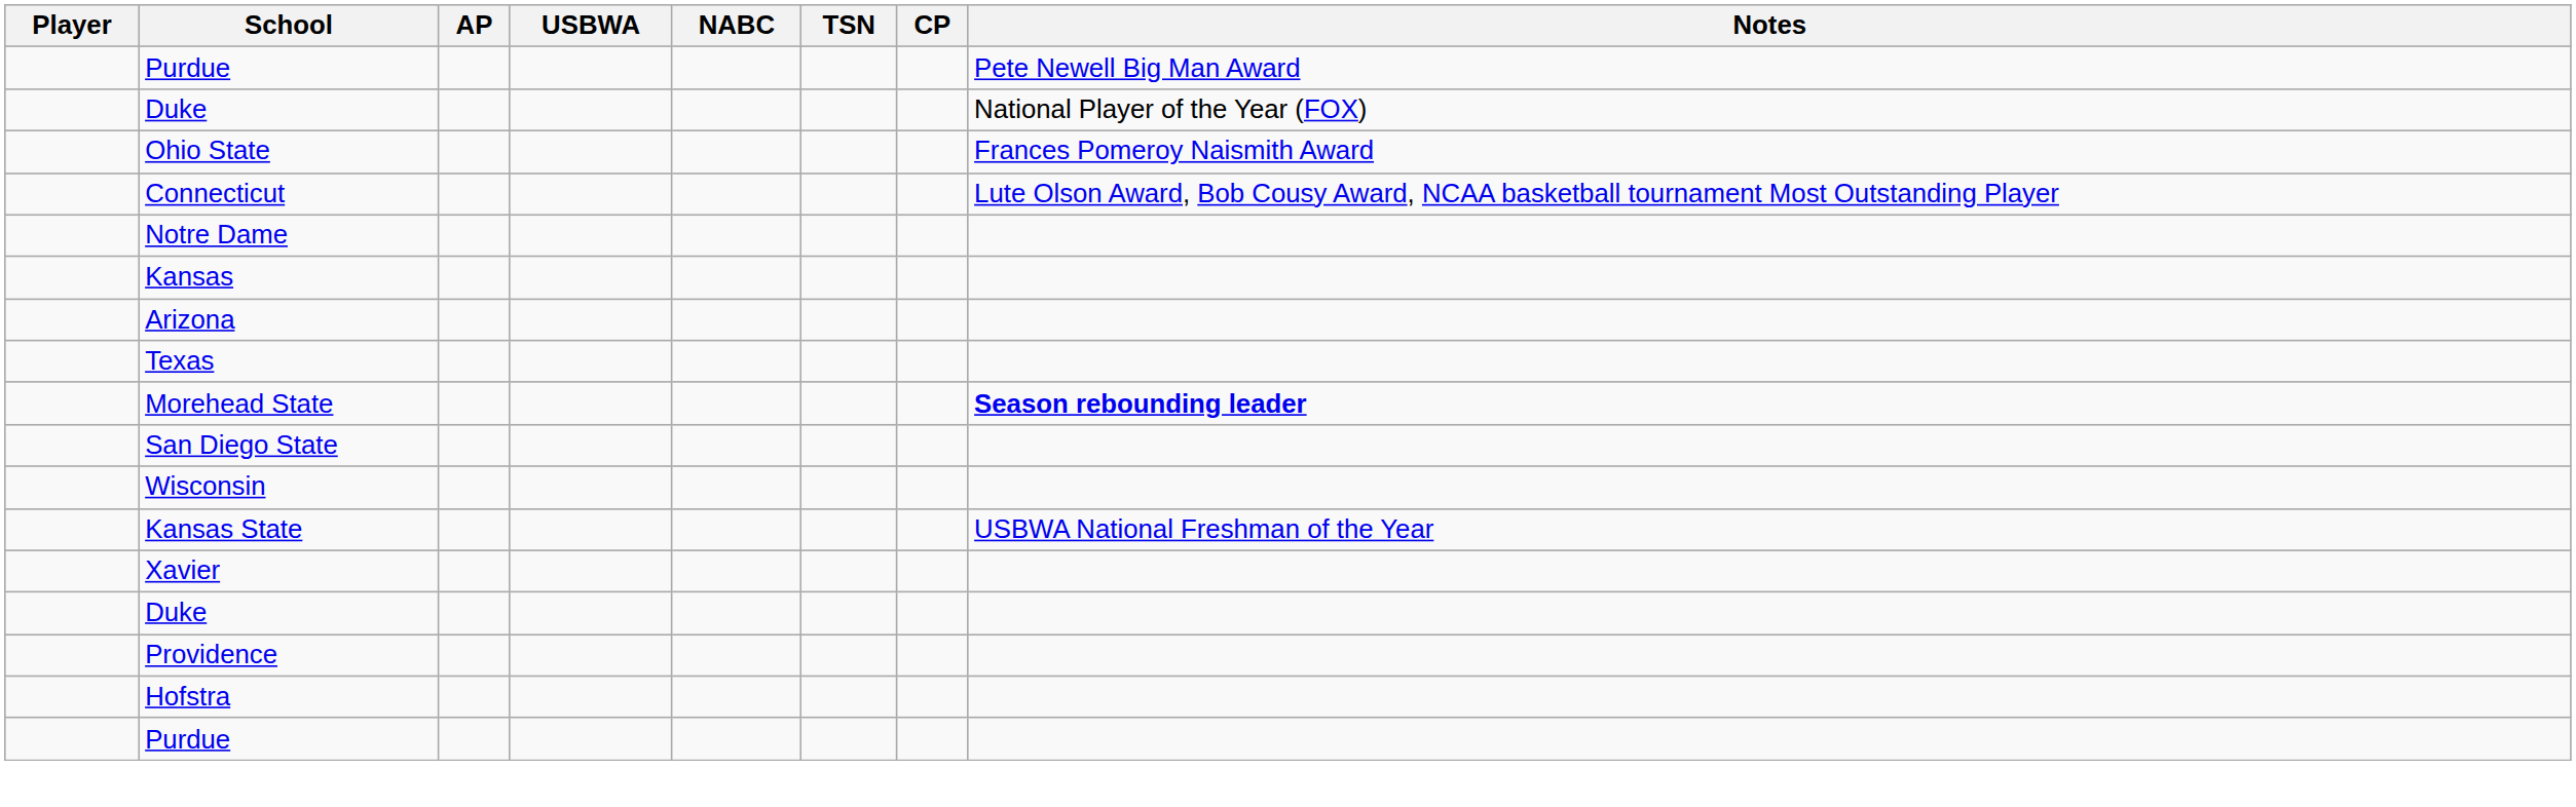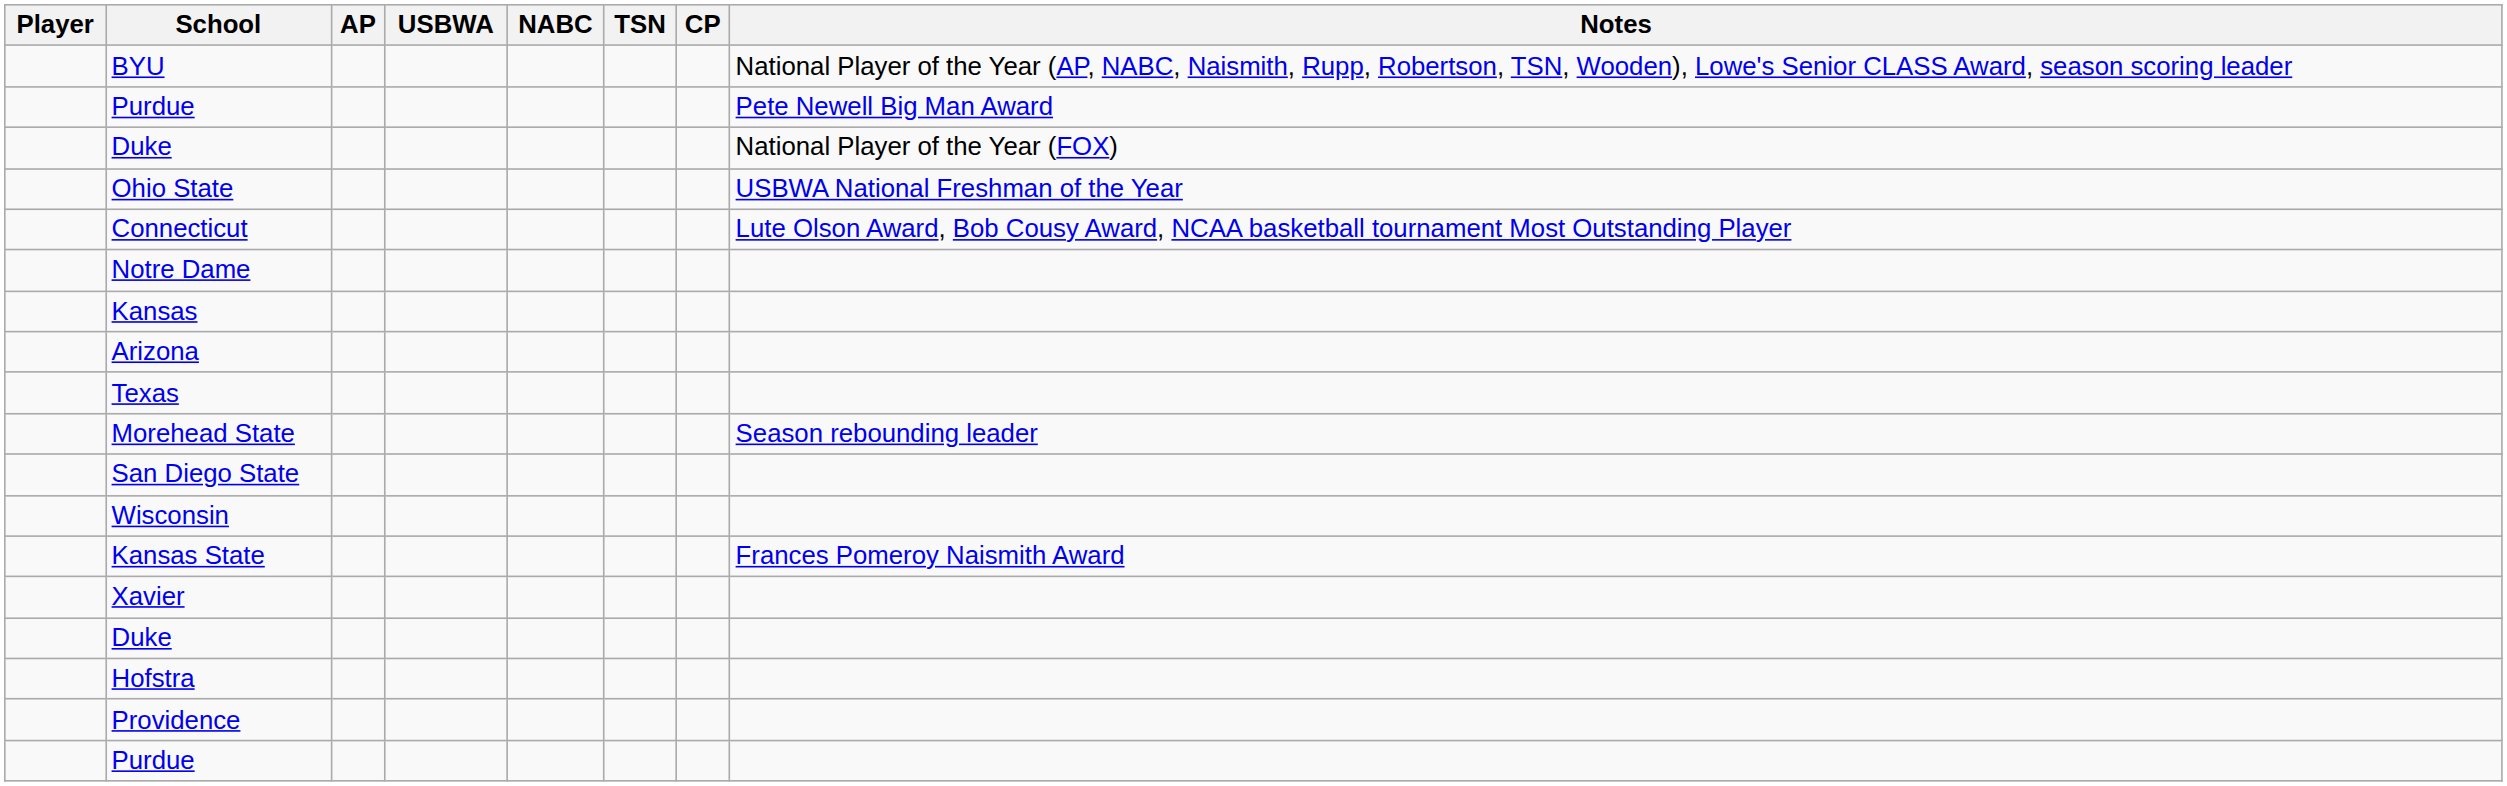 <table class="wikitable sortable" style="width:98%;">
 <tr>
 <th>Player</th>
 <th>School</th>
 <th>AP</th>
 <th>USBWA</th>
 <th>NABC</th>
 <th>TSN</th>
 <th>CP</th>
 <th class="unsortable">Notes</th>
+</tr>
+<tr>
+<td></td>
+<td><a href='#'>BYU</a></td>
+<td data-sort-value="01"></td>
+<td data-sort-value="01"></td>
+<td data-sort-value="01"></td>
+<td data-sort-value="01"></td>
+<td data-sort-value="01"></td>
+<td>National Player of the Year (<a href='#'>AP</a>, <a href='#'>NABC</a>, <a href='#'>Naismith</a>, <a href='#'>Rupp</a>, <a href='#'>Robertson</a>, <a href='#'>TSN</a>, <a href='#'>Wooden</a>), <a href='#'>Lowe's Senior CLASS Award</a>, <a href='#'>season scoring leader</a></td>
 </tr>
 <tr>
 <td></td>
 <td><a href='#'>Purdue</a></td>
 <td data-sort-value="01"></td>
 <td data-sort-value="01"></td>
 <td data-sort-value="01"></td>
 <td data-sort-value="01"></td>
 <td data-sort-value="01"></td>
 <td><a href='#'>Pete Newell Big Man Award</a></td>
 </tr>
 <tr>
 <td></td>
 <td><a href='#'>Duke</a></td>
 <td data-sort-value="01"></td>
 <td data-sort-value="01"></td>
 <td data-sort-value="01"></td>
 <td data-sort-value="01"></td>
 <td data-sort-value="01"></td>
 <td>National Player of the Year (<a href='#'>FOX</a>)</td>
 </tr>
 <tr>
 <td></td>
 <td><a href='#'>Ohio State</a></td>
 <td data-sort-value="01"></td>
 <td data-sort-value="01"></td>
 <td data-sort-value="01"></td>
 <td data-sort-value="01"></td>
 <td data-sort-value="01"></td>
-<td><a href='#'>Frances Pomeroy Naismith Award</a></td>
+<td><a href='#'>USBWA National Freshman of the Year</a></td>
 </tr>
 <tr>
 <td></td>
 <td><a href='#'>Connecticut</a></td>
 <td data-sort-value="01"></td>
 <td data-sort-value="01"></td>
 <td data-sort-value="01"></td>
 <td data-sort-value="01"></td>
 <td data-sort-value="01"></td>
 <td><a href='#'>Lute Olson Award</a>, <a href='#'>Bob Cousy Award</a>, <a href='#'>NCAA basketball tournament Most Outstanding Player</a></td>
 </tr>
 <tr>
 <td></td>
 <td><a href='#'>Notre Dame</a></td>
 <td data-sort-value="02"></td>
 <td data-sort-value="02"></td>
 <td data-sort-value="02"></td>
 <td data-sort-value="02"></td>
 <td data-sort-value="02"></td>
 <td></td>
 </tr>
 <tr>
 <td></td>
 <td><a href='#'>Kansas</a></td>
 <td data-sort-value="02"></td>
 <td data-sort-value="02"></td>
 <td data-sort-value="02"></td>
 <td data-sort-value="02"></td>
 <td data-sort-value="02"></td>
 <td></td>
 </tr>
 <tr>
 <td></td>
 <td><a href='#'>Arizona</a></td>
 <td data-sort-value="02"></td>
 <td data-sort-value="02"></td>
 <td data-sort-value="02"></td>
 <td data-sort-value="02"></td>
 <td data-sort-value="02"></td>
 <td></td>
 </tr>
 <tr>
 <td></td>
 <td><a href='#'>Texas</a></td>
 <td data-sort-value="03"></td>
 <td data-sort-value="02"></td>
 <td data-sort-value="02"></td>
 <td data-sort-value="03"></td>
 <td data-sort-value="03"></td>
 <td></td>
 </tr>
 <tr>
 <td></td>
 <td><a href='#'>Morehead State</a></td>
 <td data-sort-value="03"></td>
 <td data-sort-value="02"></td>
 <td data-sort-value="03"></td>
 <td data-sort-value="03"></td>
 <td data-sort-value="04"></td>
-<td><strong><a href='#'>Season rebounding leader</a></strong></td>
+<td><a href='#'>Season rebounding leader</a></td>
 </tr>
 <tr>
 <td></td>
 <td><a href='#'>San Diego State</a></td>
 <td data-sort-value="02"></td>
 <td data-sort-value="04"></td>
 <td data-sort-value="03"></td>
 <td data-sort-value="02"></td>
 <td data-sort-value="04"></td>
 <td></td>
 </tr>
 <tr>
 <td></td>
 <td><a href='#'>Wisconsin</a></td>
 <td data-sort-value="02"></td>
 <td data-sort-value="04"></td>
 <td data-sort-value="03"></td>
 <td data-sort-value="02"></td>
 <td data-sort-value="04"></td>
 <td></td>
 </tr>
 <tr>
 <td></td>
 <td><a href='#'>Kansas State</a></td>
 <td data-sort-value="03"></td>
 <td data-sort-value="04"></td>
 <td data-sort-value="03"></td>
 <td data-sort-value="03"></td>
 <td data-sort-value="05"></td>
-<td><a href='#'>USBWA National Freshman of the Year</a></td>
+<td><a href='#'>Frances Pomeroy Naismith Award</a></td>
 </tr>
 <tr>
 <td></td>
 <td><a href='#'>Xavier</a></td>
 <td data-sort-value="03"></td>
 <td data-sort-value="04"></td>
 <td data-sort-value="04"></td>
 <td data-sort-value="03"></td>
 <td data-sort-value="06"></td>
 <td></td>
 </tr>
 <tr>
 <td></td>
 <td><a href='#'>Duke</a></td>
 <td data-sort-value="04"></td>
 <td data-sort-value="04"></td>
 <td data-sort-value="02"></td>
 <td data-sort-value="04"></td>
 <td data-sort-value="06"></td>
 <td></td>
 </tr>
 <tr>
 <td></td>
+<td><a href='#'>Hofstra</a></td>
+<td data-sort-value="04"></td>
+<td data-sort-value="04"></td>
+<td data-sort-value="04"></td>
+<td data-sort-value="03"></td>
+<td data-sort-value="07"></td>
+<td></td>
+</tr>
+<tr>
+<td></td>
 <td><a href='#'>Providence</a></td>
 <td data-sort-value="03"></td>
 <td data-sort-value="04"></td>
 <td data-sort-value="04"></td>
 <td data-sort-value="04"></td>
-<td data-sort-value="07"></td>
-<td></td>
-</tr>
-<tr>
-<td></td>
-<td><a href='#'>Hofstra</a></td>
-<td data-sort-value="04"></td>
-<td data-sort-value="04"></td>
-<td data-sort-value="04"></td>
-<td data-sort-value="03"></td>
 <td data-sort-value="07"></td>
 <td></td>
 </tr>
 <tr>
 <td></td>
 <td><a href='#'>Purdue</a></td>
 <td data-sort-value="04"></td>
 <td data-sort-value="04"></td>
 <td data-sort-value="03"></td>
 <td data-sort-value="04"></td>
 <td data-sort-value="07"></td>
 <td></td>
 </tr>
 </table>
